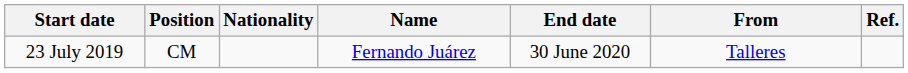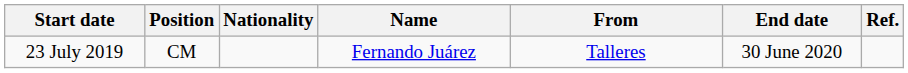 <table class="wikitable" style="text-align:center; font-size:90%; ">
 <tr>
 <th style="background:#; color:#; width:100px;">Start date</th>
 <th style="background:#; color:#; width:50px;">Position</th>
 <th style="background:#; color:#; width:50px;">Nationality</th>
 <th style="background:#; color:#; width:140px;">Name</th>
+<th style="background:#; color:#; width:155px;">From</th>
 <th style="background:#; color:#; width:100px;">End date</th>
-<th style="background:#; color:#; width:155px;">From</th>
 <th style="background:#; color:#; width:25px;">Ref.</th>
 </tr>
 <tr>
 <td>23 July 2019</td>
 <td>CM</td>
 <td></td>
 <td><a href='#'>Fernando Juárez</a></td>
+<td> <a href='#'>Talleres</a></td>
 <td>30 June 2020</td>
-<td> <a href='#'>Talleres</a></td>
 <td></td>
 </tr>
 </table>
